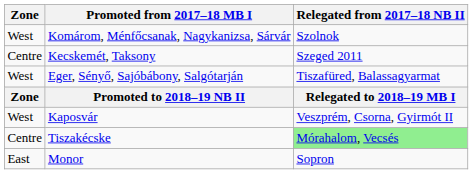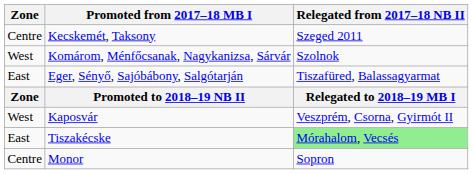 <table class="wikitable sortable">
 <tr>
 <th>Zone</th>
 <th>Promoted from <a href='#'>2017–18 MB I</a></th>
 <th>Relegated from <a href='#'>2017–18 NB II</a></th>
-</tr>
-<tr>
-<td>West</td>
-<td><a href='#'>Komárom</a>, <a href='#'>Ménfőcsanak</a>, <a href='#'>Nagykanizsa</a>, <a href='#'>Sárvár</a></td>
-<td><a href='#'>Szolnok</a></td>
 </tr>
 <tr>
 <td>Centre</td>
 <td><a href='#'>Kecskemét</a>, <a href='#'>Taksony</a></td>
 <td><a href='#'>Szeged 2011</a></td>
 </tr>
 <tr>
 <td>West</td>
+<td><a href='#'>Komárom</a>, <a href='#'>Ménfőcsanak</a>, <a href='#'>Nagykanizsa</a>, <a href='#'>Sárvár</a></td>
+<td><a href='#'>Szolnok</a></td>
+</tr>
+<tr>
+<td>East</td>
 <td><a href='#'>Eger</a>, <a href='#'>Sényő</a>, <a href='#'>Sajóbábony</a>, <a href='#'>Salgótarján</a></td>
 <td><a href='#'>Tiszafüred</a>, <a href='#'>Balassagyarmat</a></td>
 </tr>
 <tr>
 <th>Zone</th>
 <th>Promoted to <a href='#'>2018–19 NB II</a></th>
 <th>Relegated to <a href='#'>2018–19 MB I</a></th>
 </tr>
 <tr>
 <td>West</td>
 <td><a href='#'>Kaposvár</a></td>
 <td><a href='#'>Veszprém</a>, <a href='#'>Csorna</a>, <a href='#'>Gyirmót II</a></td>
 </tr>
 <tr>
-<td>Centre</td>
+<td>East</td>
 <td><a href='#'>Tiszakécske</a></td>
 <td style="background: lightgreen;"><a href='#'>Mórahalom</a>, <a href='#'>Vecsés</a></td>
 </tr>
 <tr>
-<td>East</td>
+<td>Centre</td>
 <td><a href='#'>Monor</a></td>
 <td><a href='#'>Sopron</a></td>
 </tr>
 </table>
